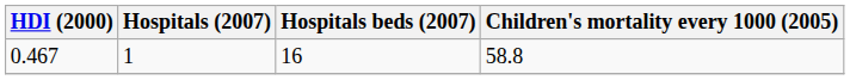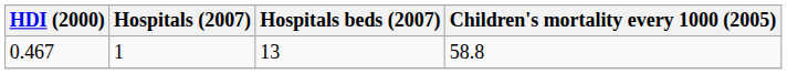 <table class="wikitable">
 <tr>
 <th><a href='#'>HDI</a> (2000)</th>
 <th>Hospitals (2007)</th>
 <th>Hospitals beds (2007)</th>
 <th>Children's mortality every 1000 (2005)</th>
 </tr>
 <tr>
 <td>0.467</td>
 <td>1</td>
-<td>16</td>
+<td>13</td>
 <td>58.8</td>
 </tr>
 <tr>
 </tr>
 </table>
